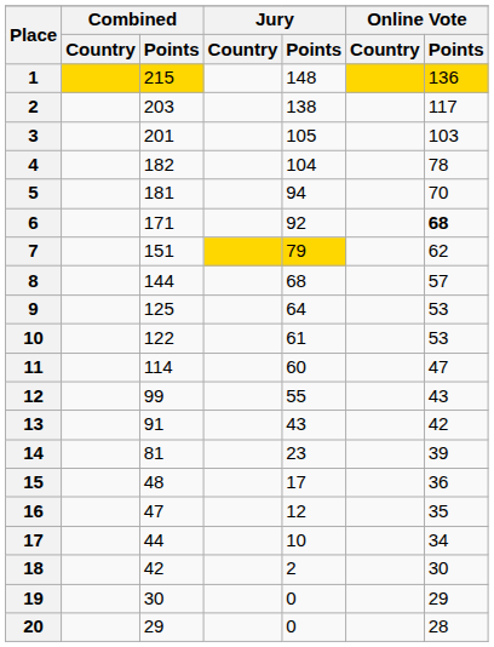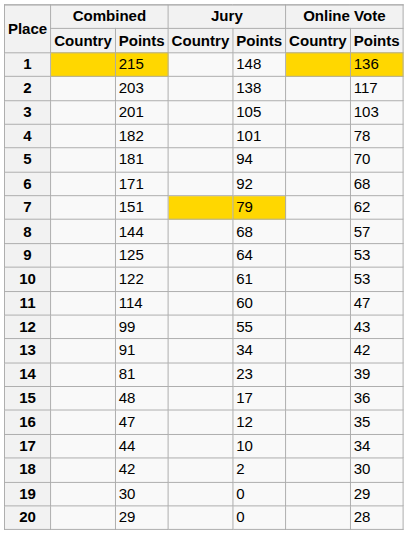 <table class="wikitable collapsible plainrowheaders" style="float:right; margin:10px;">
 <tr>
 </tr>
 <tr>
 <th scope="colgroup" rowspan="2">Place</th>
 <th scope="colgroup" colspan="2">Combined</th>
 <th scope="colgroup" colspan="2">Jury</th>
 <th scope="colgroup" colspan="2">Online Vote</th>
 </tr>
 <tr>
 <th scope="col">Country</th>
 <th scope="col">Points</th>
 <th scope="col">Country</th>
 <th scope="col">Points</th>
 <th scope="col">Country</th>
 <th scope="col">Points</th>
 </tr>
 <tr>
 <th scope="row" style="text-align:center">1</th>
 <td bgcolor="gold"></td>
 <td bgcolor="gold">215</td>
 <td></td>
 <td>148</td>
 <td bgcolor="gold"></td>
 <td bgcolor="gold">136</td>
 </tr>
 <tr>
 <th scope="row" style="text-align:center">2</th>
 <td></td>
 <td>203</td>
 <td></td>
 <td>138</td>
 <td></td>
 <td>117</td>
 </tr>
 <tr>
 <th scope="row" style="text-align:center">3</th>
 <td></td>
 <td>201</td>
 <td></td>
 <td>105</td>
 <td></td>
 <td>103</td>
 </tr>
 <tr>
 <th scope="row" style="text-align:center">4</th>
 <td></td>
 <td>182</td>
 <td></td>
-<td>104</td>
+<td>101</td>
 <td></td>
 <td>78</td>
 </tr>
 <tr>
 <th scope="row" style="text-align:center">5</th>
 <td></td>
 <td>181</td>
 <td></td>
 <td>94</td>
 <td></td>
 <td>70</td>
 </tr>
 <tr>
 <th scope="row" style="text-align:center">6</th>
 <td></td>
 <td>171</td>
 <td></td>
 <td>92</td>
 <td></td>
-<td><strong>68</strong></td>
+<td>68</td>
 </tr>
 <tr>
 <th scope="row" style="text-align:center">7</th>
 <td></td>
 <td>151</td>
 <td bgcolor="gold"></td>
 <td bgcolor="gold">79</td>
 <td></td>
 <td>62</td>
 </tr>
 <tr>
 <th scope="row" style="text-align:center">8</th>
 <td></td>
 <td>144</td>
 <td></td>
 <td>68</td>
 <td></td>
 <td>57</td>
 </tr>
 <tr>
 <th scope="row" style="text-align:center">9</th>
 <td></td>
 <td>125</td>
 <td></td>
 <td>64</td>
 <td></td>
 <td>53</td>
 </tr>
 <tr>
 <th scope="row" style="text-align:center">10</th>
 <td></td>
 <td>122</td>
 <td></td>
 <td>61</td>
 <td></td>
 <td>53</td>
 </tr>
 <tr>
 <th scope="row" style="text-align:center">11</th>
 <td></td>
 <td>114</td>
 <td></td>
 <td>60</td>
 <td></td>
 <td>47</td>
 </tr>
 <tr>
 <th scope="row" style="text-align:center">12</th>
 <td></td>
 <td>99</td>
 <td></td>
 <td>55</td>
 <td></td>
 <td>43</td>
 </tr>
 <tr>
 <th scope="row" style="text-align:center">13</th>
 <td></td>
 <td>91</td>
 <td></td>
-<td>43</td>
+<td>34</td>
 <td></td>
 <td>42</td>
 </tr>
 <tr>
 <th scope="row" style="text-align:center">14</th>
 <td></td>
 <td>81</td>
 <td></td>
 <td>23</td>
 <td></td>
 <td>39</td>
 </tr>
 <tr>
 <th scope="row" style="text-align:center">15</th>
 <td></td>
 <td>48</td>
 <td></td>
 <td>17</td>
 <td></td>
 <td>36</td>
 </tr>
 <tr>
 <th scope="row" style="text-align:center">16</th>
 <td></td>
 <td>47</td>
 <td></td>
 <td>12</td>
 <td></td>
 <td>35</td>
 </tr>
 <tr>
 <th scope="row" style="text-align:center">17</th>
 <td></td>
 <td>44</td>
 <td></td>
 <td>10</td>
 <td></td>
 <td>34</td>
 </tr>
 <tr>
 <th scope="row" style="text-align:center">18</th>
 <td></td>
 <td>42</td>
 <td></td>
 <td>2</td>
 <td></td>
 <td>30</td>
 </tr>
 <tr>
 <th scope="row" style="text-align:center">19</th>
 <td></td>
 <td>30</td>
 <td></td>
 <td>0</td>
 <td></td>
 <td>29</td>
 </tr>
 <tr>
 <th scope="row" style="text-align:center">20</th>
 <td></td>
 <td>29</td>
 <td></td>
 <td>0</td>
 <td></td>
 <td>28</td>
 </tr>
 </table>
